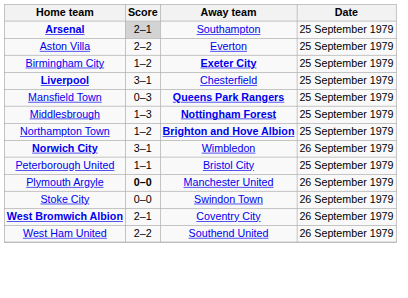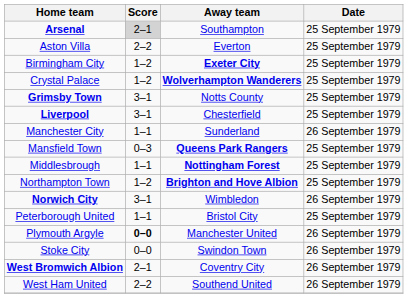 <table class="wikitable" style="text-align: center">
 <tr>
 <th>Home team</th>
 <th>Score</th>
 <th>Away team</th>
 <th>Date</th>
 </tr>
 <tr>
 <td><strong><a href='#'>Arsenal</a></strong></td>
 <td style="background: lightgrey;">2–1</td>
 <td><a href='#'>Southampton</a></td>
 <td>25 September 1979</td>
 </tr>
 <tr>
 <td><a href='#'>Aston Villa</a></td>
 <td>2–2</td>
 <td><a href='#'>Everton</a></td>
 <td>25 September 1979</td>
 </tr>
 <tr>
 <td><a href='#'>Birmingham City</a></td>
 <td>1–2</td>
 <td><strong><a href='#'>Exeter City</a></strong></td>
 <td>25 September 1979</td>
 </tr>
 <tr>
+<td><a href='#'>Crystal Palace</a></td>
+<td>1–2</td>
+<td><strong><a href='#'>Wolverhampton Wanderers</a></strong></td>
+<td>25 September 1979</td>
+</tr>
+<tr>
+<td><strong><a href='#'>Grimsby Town</a></strong></td>
+<td>3–1</td>
+<td><a href='#'>Notts County</a></td>
+<td>25 September 1979</td>
+</tr>
+<tr>
 <td><strong><a href='#'>Liverpool</a></strong></td>
 <td>3–1</td>
 <td><a href='#'>Chesterfield</a></td>
 <td>25 September 1979</td>
+</tr>
+<tr>
+<td><a href='#'>Manchester City</a></td>
+<td>1–1</td>
+<td><a href='#'>Sunderland</a></td>
+<td>26 September 1979</td>
 </tr>
 <tr>
 <td><a href='#'>Mansfield Town</a></td>
 <td>0–3</td>
 <td><strong><a href='#'>Queens Park Rangers</a></strong></td>
 <td>25 September 1979</td>
 </tr>
 <tr>
 <td><a href='#'>Middlesbrough</a></td>
-<td>1–3</td>
+<td>1–1</td>
 <td><strong><a href='#'>Nottingham Forest</a></strong></td>
 <td>25 September 1979</td>
 </tr>
 <tr>
 <td><a href='#'>Northampton Town</a></td>
 <td>1–2</td>
 <td><strong><a href='#'>Brighton and Hove Albion</a></strong></td>
 <td>25 September 1979</td>
 </tr>
 <tr>
 <td><strong><a href='#'>Norwich City</a></strong></td>
 <td>3–1</td>
 <td><a href='#'>Wimbledon</a></td>
 <td>26 September 1979</td>
 </tr>
 <tr>
 <td><a href='#'>Peterborough United</a></td>
 <td>1–1</td>
 <td><a href='#'>Bristol City</a></td>
 <td>25 September 1979</td>
 </tr>
 <tr>
 <td><a href='#'>Plymouth Argyle</a></td>
 <td><strong>0–0</strong></td>
 <td><a href='#'>Manchester United</a></td>
 <td>26 September 1979</td>
 </tr>
 <tr>
 <td><a href='#'>Stoke City</a></td>
 <td>0–0</td>
 <td><a href='#'>Swindon Town</a></td>
 <td>26 September 1979</td>
 </tr>
 <tr>
 <td><strong><a href='#'>West Bromwich Albion</a></strong></td>
 <td>2–1</td>
 <td><a href='#'>Coventry City</a></td>
 <td>26 September 1979</td>
 </tr>
 <tr>
 <td><a href='#'>West Ham United</a></td>
 <td>2–2</td>
 <td><a href='#'>Southend United</a></td>
 <td>26 September 1979</td>
 </tr>
 <tr>
 </tr>
 </table>
